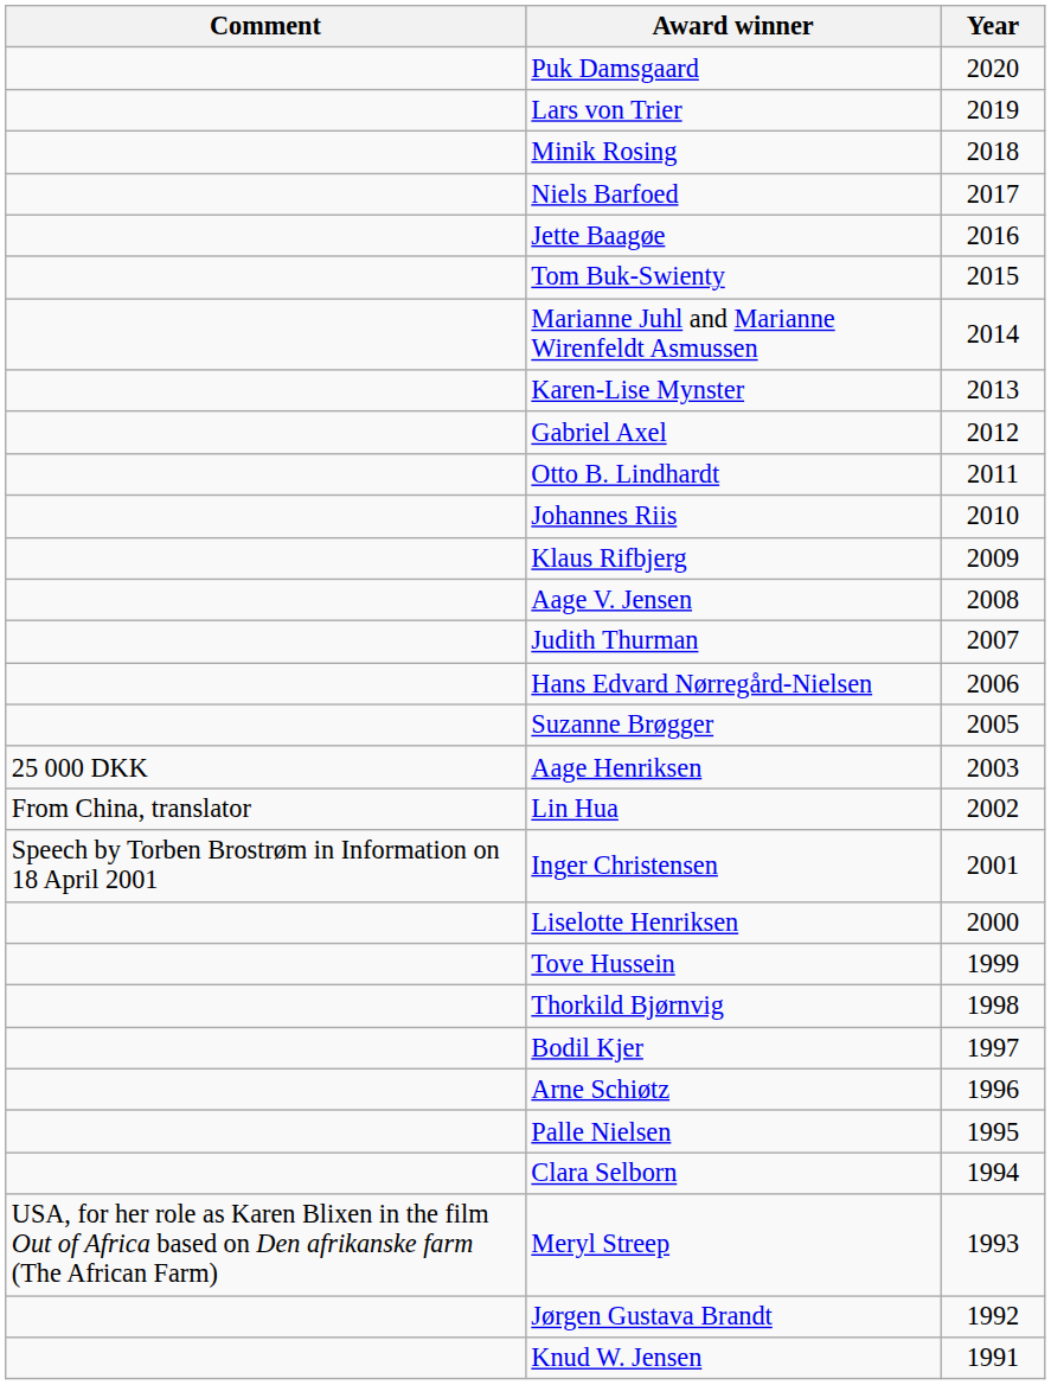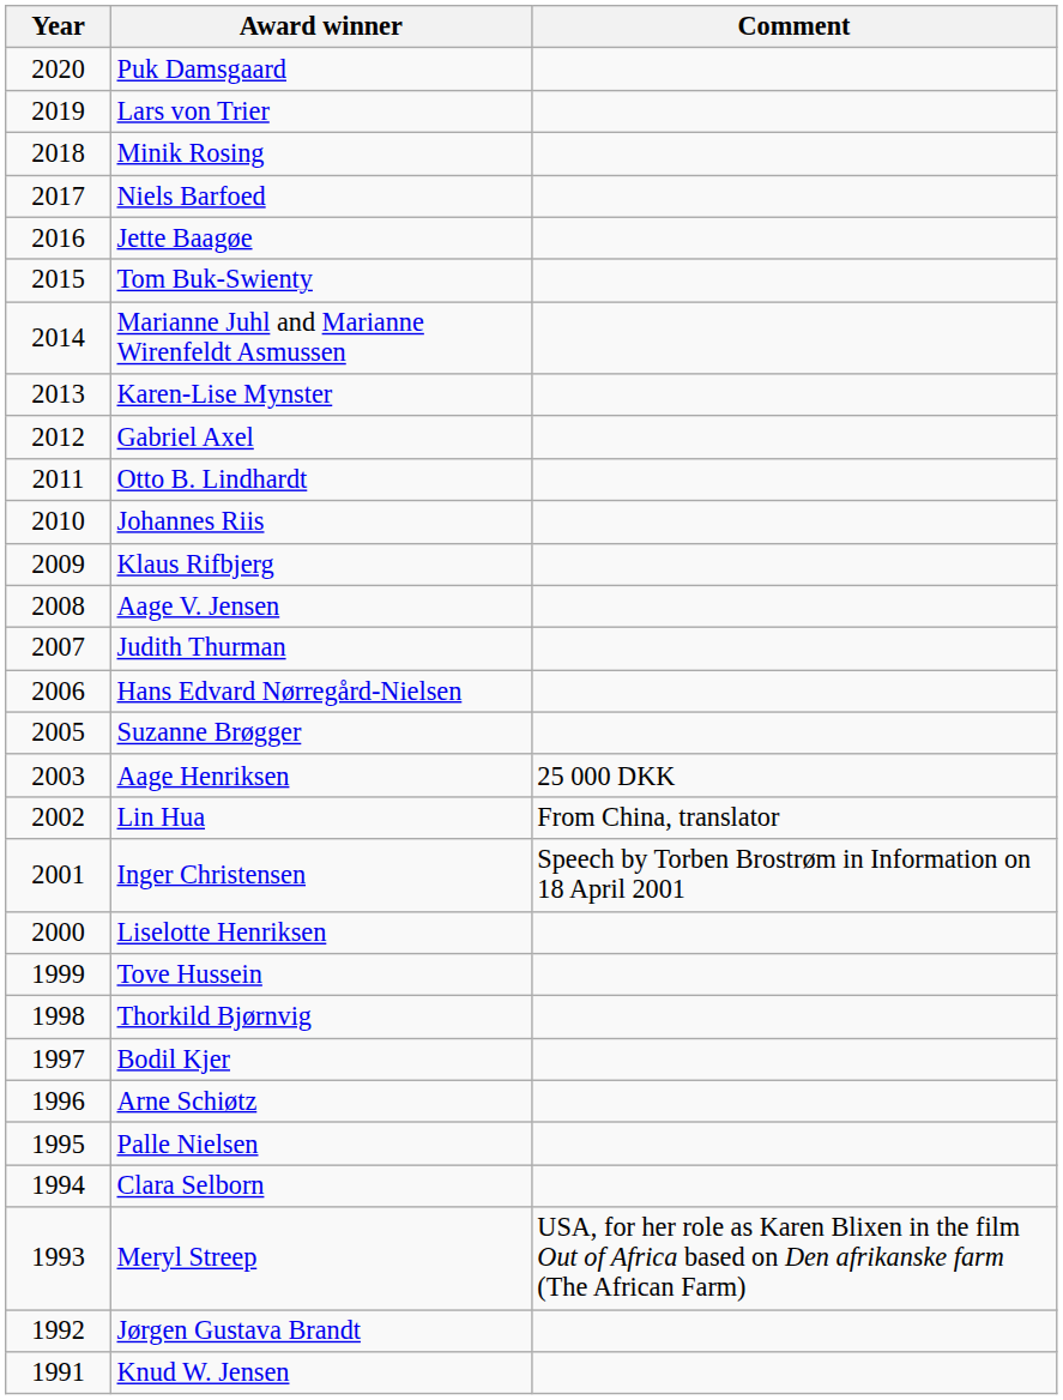 <table style="text-align:left; width:50%" class="sortable wikitable">
 <tr>
+<th width=10%>Year</th>
+<th width=30px>Award winner</th>
 <th width=50%>Comment</th>
-<th width=30px>Award winner</th>
-<th width=10%>Year</th>
 </tr>
 <tr>
+<td align=center>2020</td>
+<td><a href='#'>Puk Damsgaard</a></td>
 <td></td>
-<td><a href='#'>Puk Damsgaard</a></td>
-<td align=center>2020</td>
 </tr>
 <tr>
+<td align=center>2019</td>
+<td><a href='#'>Lars von Trier</a></td>
 <td></td>
-<td><a href='#'>Lars von Trier</a></td>
-<td align=center>2019</td>
 </tr>
 <tr>
+<td align=center>2018</td>
+<td><a href='#'>Minik Rosing</a></td>
 <td></td>
-<td><a href='#'>Minik Rosing</a></td>
-<td align=center>2018</td>
 </tr>
 <tr>
+<td align=center>2017</td>
+<td><a href='#'>Niels Barfoed</a></td>
 <td></td>
-<td><a href='#'>Niels Barfoed</a></td>
-<td align=center>2017</td>
 </tr>
 <tr>
+<td align=center>2016</td>
+<td><a href='#'>Jette Baagøe</a></td>
 <td></td>
-<td><a href='#'>Jette Baagøe</a></td>
-<td align=center>2016</td>
 </tr>
 <tr>
+<td align=center>2015</td>
+<td><a href='#'>Tom Buk-Swienty</a></td>
 <td></td>
-<td><a href='#'>Tom Buk-Swienty</a></td>
-<td align=center>2015</td>
 </tr>
 <tr>
+<td align=center>2014</td>
+<td><a href='#'>Marianne Juhl</a> and <a href='#'>Marianne Wirenfeldt Asmussen</a></td>
 <td></td>
-<td><a href='#'>Marianne Juhl</a> and <a href='#'>Marianne Wirenfeldt Asmussen</a></td>
-<td align=center>2014</td>
 </tr>
 <tr>
+<td align=center>2013</td>
+<td><a href='#'>Karen-Lise Mynster</a></td>
 <td></td>
-<td><a href='#'>Karen-Lise Mynster</a></td>
-<td align=center>2013</td>
 </tr>
 <tr>
+<td align=center>2012</td>
+<td><a href='#'>Gabriel Axel</a></td>
 <td></td>
-<td><a href='#'>Gabriel Axel</a></td>
-<td align=center>2012</td>
 </tr>
 <tr>
+<td align=center>2011</td>
+<td><a href='#'>Otto B. Lindhardt</a></td>
 <td></td>
-<td><a href='#'>Otto B. Lindhardt</a></td>
-<td align=center>2011</td>
 </tr>
 <tr>
+<td align=center>2010</td>
+<td><a href='#'>Johannes Riis</a></td>
 <td></td>
-<td><a href='#'>Johannes Riis</a></td>
-<td align=center>2010</td>
 </tr>
 <tr>
+<td align=center>2009</td>
+<td><a href='#'>Klaus Rifbjerg</a></td>
 <td></td>
-<td><a href='#'>Klaus Rifbjerg</a></td>
-<td align=center>2009</td>
 </tr>
 <tr>
+<td align=center>2008</td>
+<td><a href='#'>Aage V. Jensen</a></td>
 <td></td>
-<td><a href='#'>Aage V. Jensen</a></td>
-<td align=center>2008</td>
 </tr>
 <tr>
+<td align=center>2007</td>
+<td><a href='#'>Judith Thurman</a></td>
 <td></td>
-<td><a href='#'>Judith Thurman</a></td>
-<td align=center>2007</td>
 </tr>
 <tr>
+<td align=center>2006</td>
+<td><a href='#'>Hans Edvard Nørregård-Nielsen</a></td>
 <td></td>
-<td><a href='#'>Hans Edvard Nørregård-Nielsen</a></td>
-<td align=center>2006</td>
 </tr>
 <tr>
+<td align=center>2005</td>
+<td><a href='#'>Suzanne Brøgger</a></td>
 <td></td>
-<td><a href='#'>Suzanne Brøgger</a></td>
-<td align=center>2005</td>
 </tr>
 <tr>
+<td align=center>2003</td>
+<td><a href='#'>Aage Henriksen</a></td>
 <td>25 000 DKK</td>
-<td><a href='#'>Aage Henriksen</a></td>
-<td align=center>2003</td>
 </tr>
 <tr>
+<td align=center>2002</td>
+<td><a href='#'>Lin Hua</a></td>
 <td>From China, translator</td>
-<td><a href='#'>Lin Hua</a></td>
-<td align=center>2002</td>
 </tr>
 <tr>
+<td align=center>2001</td>
+<td><a href='#'>Inger Christensen</a></td>
 <td>Speech by Torben Brostrøm in Information on 18 April 2001</td>
-<td><a href='#'>Inger Christensen</a></td>
-<td align=center>2001</td>
 </tr>
 <tr>
+<td align=center>2000</td>
+<td><a href='#'>Liselotte Henriksen</a></td>
 <td></td>
-<td><a href='#'>Liselotte Henriksen</a></td>
-<td align=center>2000</td>
 </tr>
 <tr>
+<td align=center>1999</td>
+<td><a href='#'>Tove Hussein</a></td>
 <td></td>
-<td><a href='#'>Tove Hussein</a></td>
-<td align=center>1999</td>
 </tr>
 <tr>
+<td align=center>1998</td>
+<td><a href='#'>Thorkild Bjørnvig</a></td>
 <td></td>
-<td><a href='#'>Thorkild Bjørnvig</a></td>
-<td align=center>1998</td>
 </tr>
 <tr>
+<td align=center>1997</td>
+<td><a href='#'>Bodil Kjer</a></td>
 <td></td>
-<td><a href='#'>Bodil Kjer</a></td>
-<td align=center>1997</td>
 </tr>
 <tr>
+<td align=center>1996</td>
+<td><a href='#'>Arne Schiøtz</a></td>
 <td></td>
-<td><a href='#'>Arne Schiøtz</a></td>
-<td align=center>1996</td>
 </tr>
 <tr>
+<td align=center>1995</td>
+<td><a href='#'>Palle Nielsen</a></td>
 <td></td>
-<td><a href='#'>Palle Nielsen</a></td>
-<td align=center>1995</td>
 </tr>
 <tr>
+<td align=center>1994</td>
+<td><a href='#'>Clara Selborn</a></td>
 <td></td>
-<td><a href='#'>Clara Selborn</a></td>
-<td align=center>1994</td>
 </tr>
 <tr>
+<td align=center>1993</td>
+<td><a href='#'>Meryl Streep</a></td>
 <td>USA, for her role as Karen Blixen in the film <em>Out of Africa</em> based on <em>Den afrikanske farm</em> (The African Farm)</td>
-<td><a href='#'>Meryl Streep</a></td>
-<td align=center>1993</td>
 </tr>
 <tr>
+<td align=center>1992</td>
+<td><a href='#'>Jørgen Gustava Brandt</a></td>
 <td></td>
-<td><a href='#'>Jørgen Gustava Brandt</a></td>
-<td align=center>1992</td>
 </tr>
 <tr>
+<td align=center>1991</td>
+<td><a href='#'>Knud W. Jensen</a></td>
 <td></td>
-<td><a href='#'>Knud W. Jensen</a></td>
-<td align=center>1991</td>
 </tr>
 </table>
